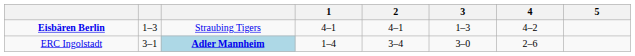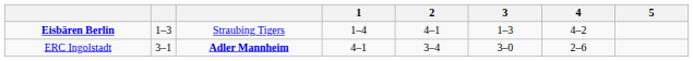 <table class="wikitable" width="80%">
 <tr style="background-color:#e0e0e0;">
 <th style="width:15%;"></th>
 <th style="width:2.5%;"></th>
 <th style="width:15%;"></th>
 <th style="width:7.5%;">1</th>
 <th style="width:7.5%;">2</th>
 <th style="width:7.5%;">3</th>
 <th style="width:7.5%;">4</th>
 <th style="width:7.5%;">5</th>
 </tr>
 <tr align="center">
 <td><strong><a href='#'>Eisbären Berlin</a></strong></td>
 <td>1–3</td>
 <td><a href='#'>Straubing Tigers</a></td>
-<td>4–1</td>
+<td>1–4</td>
 <td>4–1</td>
 <td>1–3</td>
 <td>4–2</td>
 <td></td>
 </tr>
 <tr align="center">
 <td><a href='#'>ERC Ingolstadt</a></td>
 <td>3–1</td>
-<td style="background: lightblue;"><strong><a href='#'>Adler Mannheim</a></strong></td>
-<td>1–4</td>
+<td><strong><a href='#'>Adler Mannheim</a></strong></td>
+<td>4–1</td>
 <td>3–4</td>
 <td>3–0</td>
 <td>2–6</td>
 <td></td>
 </tr>
 </table>
